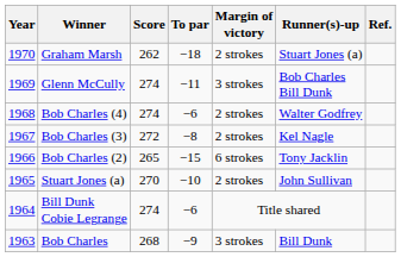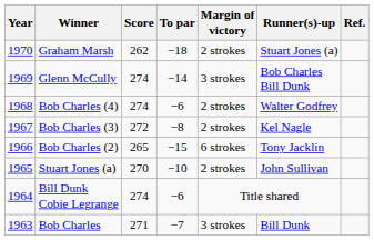 <table class=wikitable style="font-size:95%">
 <tr>
 <th>Year</th>
 <th>Winner</th>
 <th>Score</th>
 <th>To par</th>
 <th>Margin of<br>victory</th>
 <th>Runner(s)-up</th>
 <th>Ref.</th>
 </tr>
 <tr>
 <td><a href='#'>1970</a></td>
 <td> <a href='#'>Graham Marsh</a></td>
 <td align=center>262</td>
 <td align=center>−18</td>
 <td>2 strokes</td>
 <td> <a href='#'>Stuart Jones</a> (a)</td>
 <td></td>
 </tr>
 <tr>
 <td><a href='#'>1969</a></td>
 <td> <a href='#'>Glenn McCully</a></td>
 <td align=center>274</td>
-<td align=center>−11</td>
+<td align=center>−14</td>
 <td>3 strokes</td>
 <td> <a href='#'>Bob Charles</a><br> <a href='#'>Bill Dunk</a></td>
 <td></td>
 </tr>
 <tr>
 <td><a href='#'>1968</a></td>
 <td> <a href='#'>Bob Charles</a> (4)</td>
 <td align=center>274</td>
 <td align=center>−6</td>
 <td>2 strokes</td>
 <td> <a href='#'>Walter Godfrey</a></td>
 <td></td>
 </tr>
 <tr>
 <td><a href='#'>1967</a></td>
 <td> <a href='#'>Bob Charles</a> (3)</td>
 <td align=center>272</td>
 <td align=center>−8</td>
 <td>2 strokes</td>
 <td> <a href='#'>Kel Nagle</a></td>
 <td></td>
 </tr>
 <tr>
 <td><a href='#'>1966</a></td>
 <td> <a href='#'>Bob Charles</a> (2)</td>
 <td align=center>265</td>
 <td align=center>−15</td>
 <td>6 strokes</td>
 <td> <a href='#'>Tony Jacklin</a></td>
 <td></td>
 </tr>
 <tr>
 <td><a href='#'>1965</a></td>
 <td> <a href='#'>Stuart Jones</a> (a)</td>
 <td align=center>270</td>
 <td align=center>−10</td>
 <td>2 strokes</td>
 <td> <a href='#'>John Sullivan</a></td>
 <td></td>
 </tr>
 <tr>
 <td><a href='#'>1964</a></td>
 <td> <a href='#'>Bill Dunk</a><br> <a href='#'>Cobie Legrange</a></td>
 <td align=center>274</td>
 <td align=center>−6</td>
 <td colspan=2 align=center>Title shared</td>
 <td></td>
 </tr>
 <tr>
 <td><a href='#'>1963</a></td>
 <td> <a href='#'>Bob Charles</a></td>
-<td align=center>268</td>
-<td align=center>−9</td>
+<td align=center>271</td>
+<td align=center>−7</td>
 <td>3 strokes</td>
 <td> <a href='#'>Bill Dunk</a></td>
 <td></td>
 </tr>
 </table>
